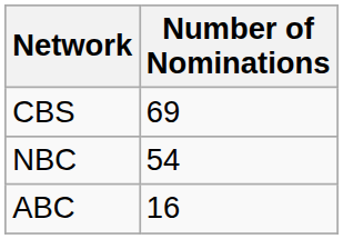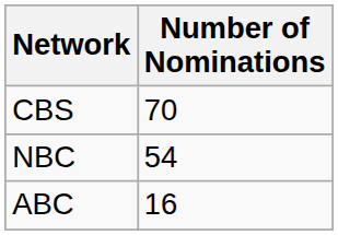 <table class="wikitable">
 <tr>
 <th>Network</th>
 <th>Number of<br>Nominations</th>
 </tr>
 <tr>
 <td>CBS</td>
-<td>69</td>
+<td>70</td>
 </tr>
 <tr>
 <td>NBC</td>
 <td>54</td>
 </tr>
 <tr>
 <td>ABC</td>
 <td>16</td>
 </tr>
 </table>
